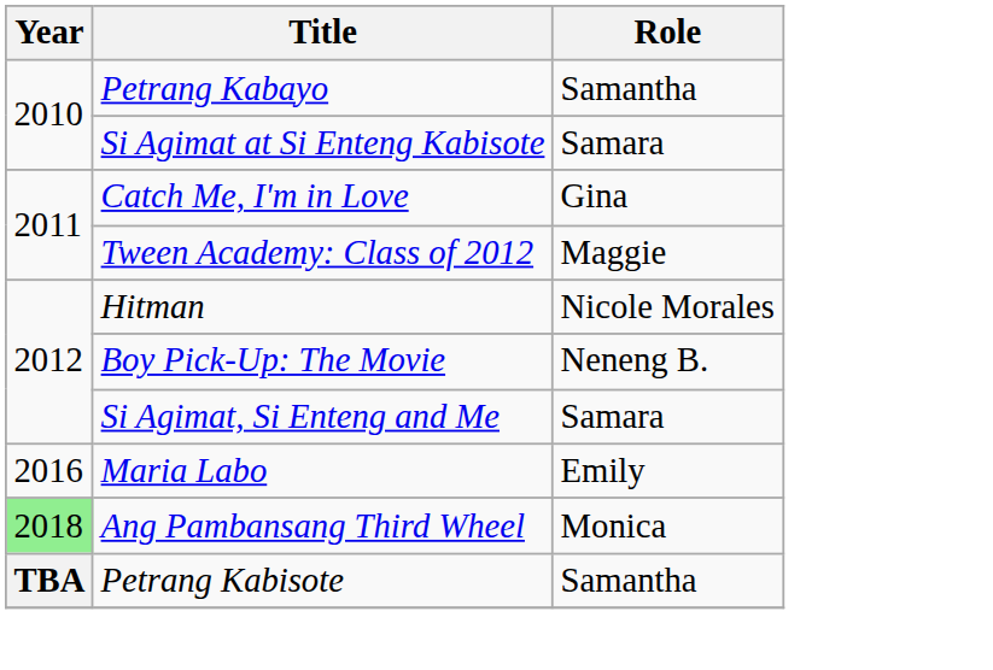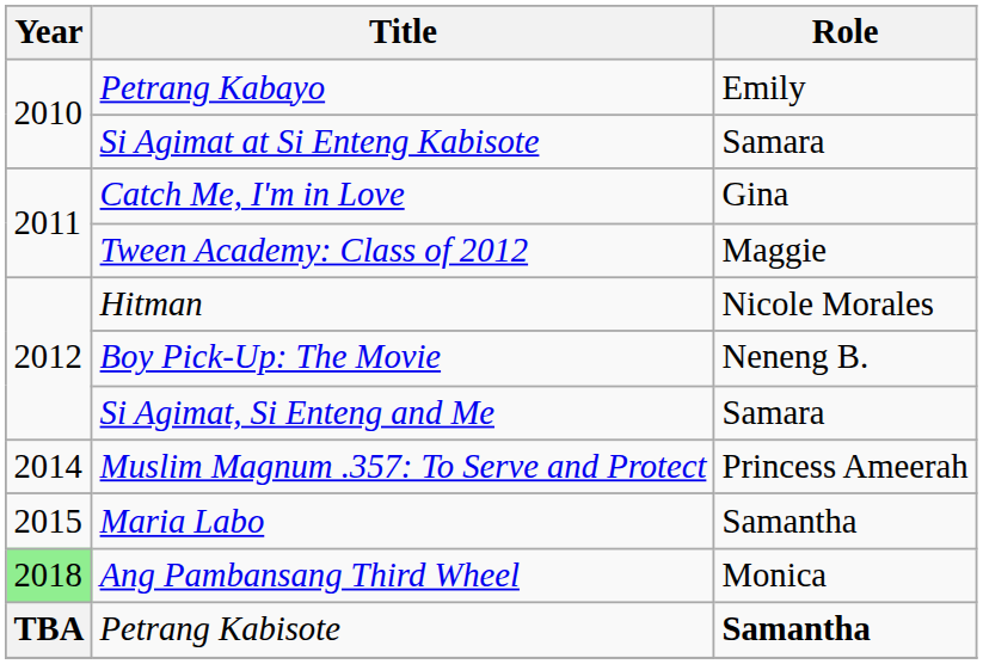 <table class="wikitable sortable">
 <tr>
 <th>Year</th>
 <th>Title</th>
 <th>Role</th>
 </tr>
 <tr>
 <td rowspan="2">2010</td>
 <td><em><a href='#'>Petrang Kabayo</a></em></td>
-<td>Samantha</td>
+<td>Emily</td>
 </tr>
 <tr>
 <td><em><a href='#'>Si Agimat at Si Enteng Kabisote</a></em></td>
 <td>Samara</td>
 </tr>
 <tr>
 <td rowspan="2">2011</td>
 <td><em><a href='#'>Catch Me, I'm in Love</a></em></td>
 <td>Gina</td>
 </tr>
 <tr>
 <td><em><a href='#'>Tween Academy: Class of 2012</a></em></td>
 <td>Maggie</td>
 </tr>
 <tr>
 <td rowspan="3">2012</td>
 <td><em>Hitman</em></td>
 <td>Nicole Morales</td>
 </tr>
 <tr>
 <td><em><a href='#'>Boy Pick-Up: The Movie</a></em></td>
 <td>Neneng B.</td>
 </tr>
 <tr>
 <td><em><a href='#'>Si Agimat, Si Enteng and Me</a></em></td>
 <td>Samara</td>
 </tr>
 <tr>
-<td>2016</td>
+<td>2014</td>
+<td><em><a href='#'>Muslim Magnum .357: To Serve and Protect</a></em></td>
+<td>Princess Ameerah</td>
+</tr>
+<tr>
+<td>2015</td>
 <td><em><a href='#'>Maria Labo</a></em></td>
-<td>Emily</td>
+<td>Samantha</td>
 </tr>
 <tr>
 <td style="background: lightgreen;">2018</td>
 <td><em><a href='#'>Ang Pambansang Third Wheel</a></em></td>
 <td>Monica</td>
 </tr>
 <tr>
 <th scope="row">TBA</th>
 <td><em>Petrang Kabisote</em></td>
-<td>Samantha</td>
+<td><strong>Samantha</strong></td>
 </tr>
 <tr>
 </tr>
 </table>
